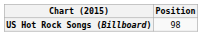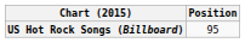 <table class="wikitable plainrowheaders" style="text-align:center;">
 <tr>
 <th scope="col">Chart (2015)</th>
 <th scope="col">Position</th>
 </tr>
 <tr>
 <th scope="row">US Hot Rock Songs (<em>Billboard</em>)</th>
-<td>98</td>
+<td>95</td>
 </tr>
 </table>
